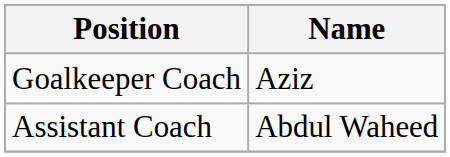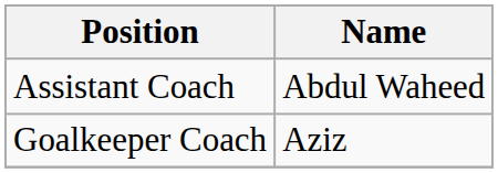 <table class="wikitable">
 <tr>
 <th>Position</th>
 <th>Name</th>
 </tr>
 <tr>
+<td>Assistant Coach</td>
+<td> Abdul Waheed</td>
+</tr>
+<tr>
 <td>Goalkeeper Coach</td>
 <td> Aziz</td>
 </tr>
 <tr>
-<td>Assistant Coach</td>
-<td> Abdul Waheed</td>
-</tr>
-<tr>
 </tr>
 </table>
